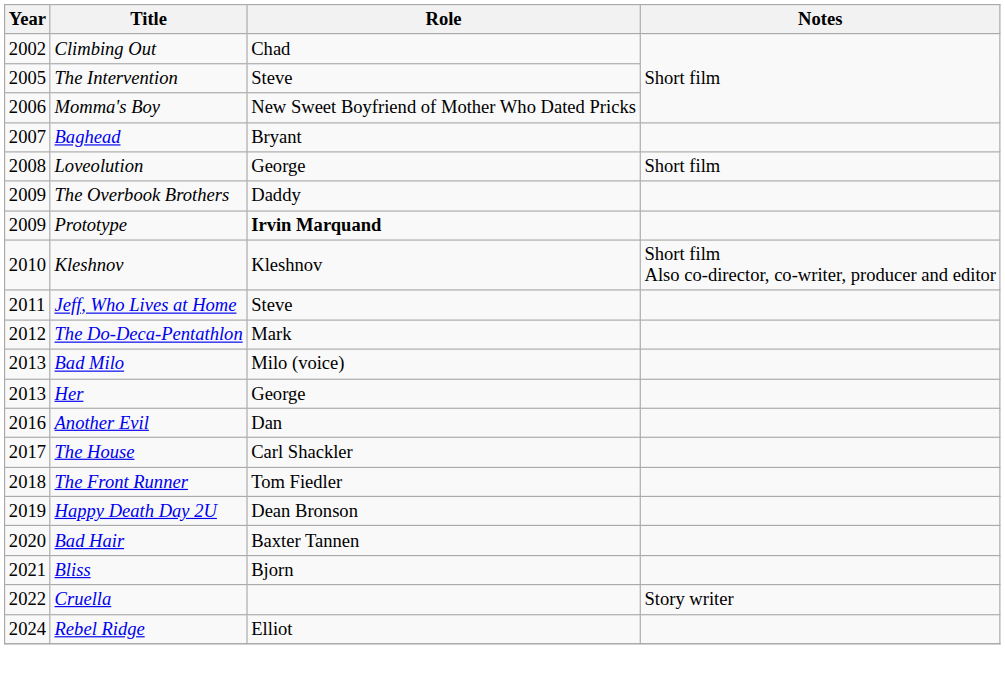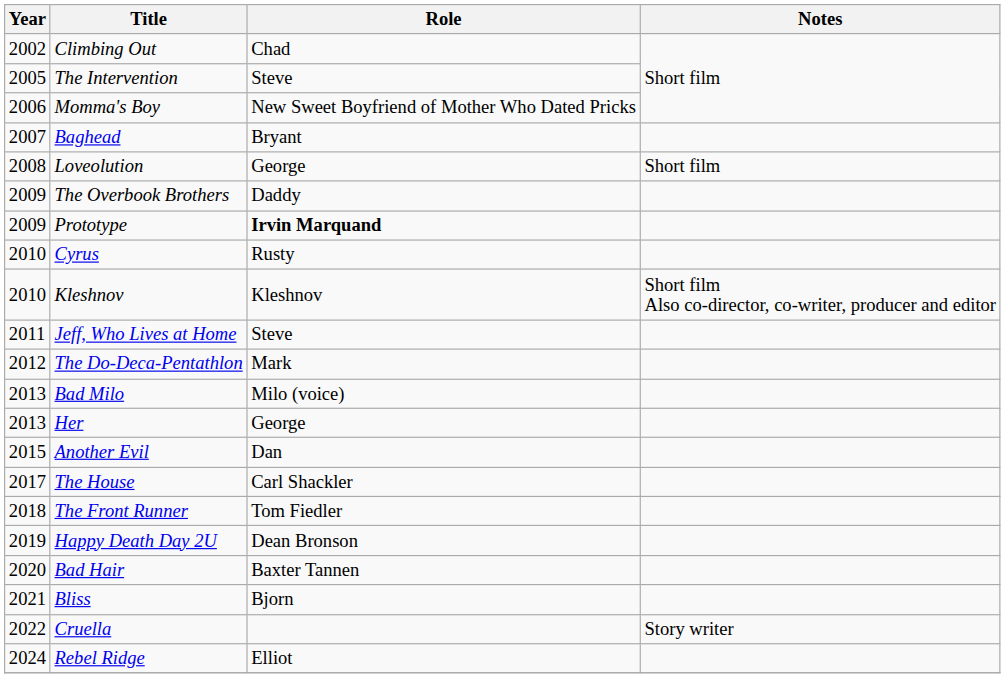 <table class="wikitable sortable">
 <tr>
 <th>Year</th>
 <th>Title</th>
 <th>Role</th>
 <th class="unsortable">Notes</th>
 </tr>
 <tr>
 <td>2002</td>
 <td><em>Climbing Out</em></td>
 <td>Chad</td>
 <td rowspan="3">Short film</td>
 </tr>
 <tr>
 <td>2005</td>
 <td><em>The Intervention</em></td>
 <td>Steve</td>
 </tr>
 <tr>
 <td>2006</td>
 <td><em>Momma's Boy</em></td>
 <td>New Sweet Boyfriend of Mother Who Dated Pricks</td>
 </tr>
 <tr>
 <td>2007</td>
 <td><em><a href='#'>Baghead</a></em></td>
 <td>Bryant</td>
 <td></td>
 </tr>
 <tr>
 <td>2008</td>
 <td><em>Loveolution</em></td>
 <td>George</td>
 <td>Short film</td>
 </tr>
 <tr>
 <td>2009</td>
 <td><em>The Overbook Brothers</em></td>
 <td>Daddy</td>
 <td></td>
 </tr>
 <tr>
 <td>2009</td>
 <td><em>Prototype</em></td>
 <td><strong>Irvin Marquand</strong></td>
 <td></td>
 </tr>
 <tr>
 <td>2010</td>
+<td><em><a href='#'>Cyrus</a></em></td>
+<td>Rusty</td>
+<td></td>
+</tr>
+<tr>
+<td>2010</td>
 <td><em>Kleshnov</em></td>
 <td>Kleshnov</td>
 <td>Short film<br>Also co-director, co-writer, producer and editor</td>
 </tr>
 <tr>
 <td>2011</td>
 <td><em><a href='#'>Jeff, Who Lives at Home</a></em></td>
 <td>Steve</td>
 <td></td>
 </tr>
 <tr>
 <td>2012</td>
 <td><em><a href='#'>The Do-Deca-Pentathlon</a></em></td>
 <td>Mark</td>
 <td></td>
 </tr>
 <tr>
 <td>2013</td>
 <td><em><a href='#'>Bad Milo</a></em></td>
 <td>Milo (voice)</td>
 <td></td>
 </tr>
 <tr>
 <td>2013</td>
 <td><em><a href='#'>Her</a></em></td>
 <td>George</td>
 <td></td>
 </tr>
 <tr>
-<td>2016</td>
+<td>2015</td>
 <td><em><a href='#'>Another Evil</a></em></td>
 <td>Dan</td>
 <td></td>
 </tr>
 <tr>
 <td>2017</td>
 <td><em><a href='#'>The House</a></em></td>
 <td>Carl Shackler</td>
 <td></td>
 </tr>
 <tr>
 <td>2018</td>
 <td><em><a href='#'>The Front Runner</a></em></td>
 <td>Tom Fiedler</td>
 <td></td>
 </tr>
 <tr>
 <td>2019</td>
 <td><em><a href='#'>Happy Death Day 2U</a></em></td>
 <td>Dean Bronson</td>
 <td></td>
 </tr>
 <tr>
 <td>2020</td>
 <td><em><a href='#'>Bad Hair</a></em></td>
 <td>Baxter Tannen</td>
 <td></td>
 </tr>
 <tr>
 <td>2021</td>
 <td><em><a href='#'>Bliss</a></em></td>
 <td>Bjorn</td>
 <td></td>
 </tr>
 <tr>
 <td>2022</td>
 <td><em><a href='#'>Cruella</a></em></td>
 <td></td>
 <td>Story writer</td>
 </tr>
 <tr>
 <td>2024</td>
 <td><em><a href='#'>Rebel Ridge</a></em></td>
 <td>Elliot</td>
 <td></td>
 </tr>
 <tr>
 </tr>
 </table>
